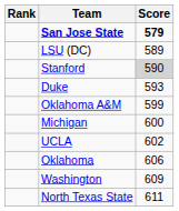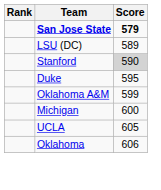 <table class="wikitable sortable" style="text-align:center">
 <tr>
 <th dat-sort-type=number>Rank</th>
 <th>Team</th>
 <th>Score</th>
 </tr>
 <tr>
 <td></td>
 <td align=left><strong><a href='#'>San Jose State</a></strong></td>
 <td><strong>579</strong></td>
 </tr>
 <tr>
 <td></td>
 <td align=left><a href='#'>LSU</a> (DC)</td>
 <td>589</td>
 </tr>
 <tr>
 <td></td>
 <td align=left><a href='#'>Stanford</a></td>
 <td style="background: lightgrey;">590</td>
 </tr>
 <tr>
 <td></td>
 <td align=left><a href='#'>Duke</a></td>
-<td>593</td>
+<td>595</td>
 </tr>
 <tr>
 <td></td>
 <td align=left><a href='#'>Oklahoma A&M</a></td>
 <td>599</td>
 </tr>
 <tr>
 <td></td>
 <td align=left><a href='#'>Michigan</a></td>
 <td>600</td>
 </tr>
 <tr>
 <td></td>
 <td align=left><a href='#'>UCLA</a></td>
-<td>602</td>
+<td>605</td>
 </tr>
 <tr>
 <td></td>
 <td align=left><a href='#'>Oklahoma</a></td>
 <td>606</td>
 </tr>
-<tr>
-<td></td>
-<td align=left><a href='#'>Washington</a></td>
-<td>609</td>
-</tr>
-<tr>
-<td></td>
-<td align=left><a href='#'>North Texas State</a></td>
-<td>611</td>
-</tr>
 </table>
